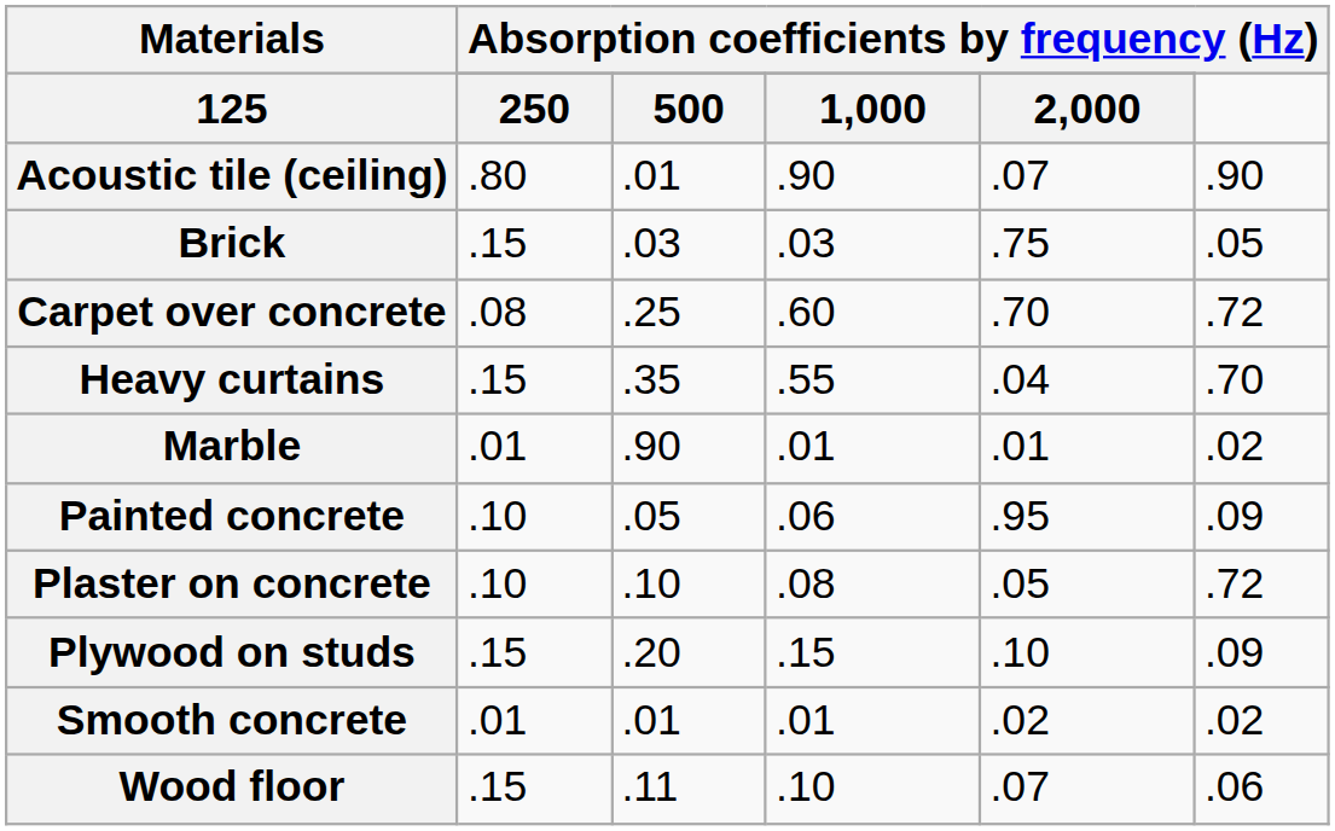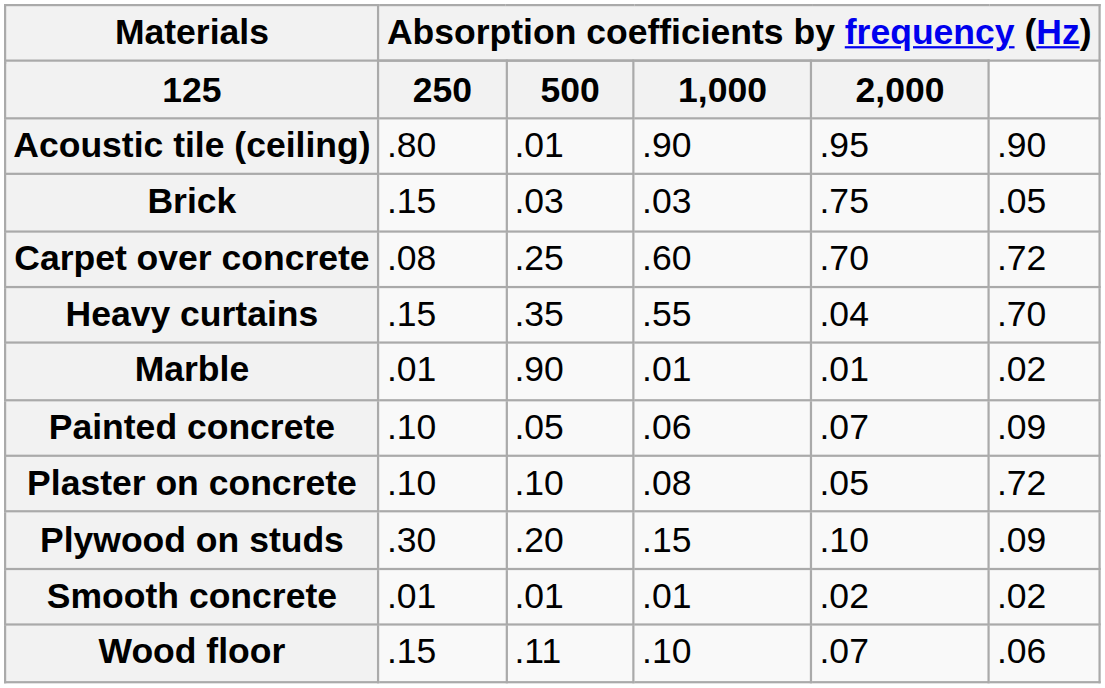 <table class="wikitable sortable" border="1">
 <tr>
 <th rowspan="2">Materials</th>
 <th colspan="5">Absorption coefficients by <a href='#'>frequency</a> (<a href='#'>Hz</a>)</th>
 </tr>
 <tr>
 </tr>
 <tr>
 <th>125</th>
 <th>250</th>
 <th>500</th>
 <th>1,000</th>
 <th>2,000</th>
 </tr>
 <tr>
 <th>Acoustic tile (ceiling)</th>
 <td>.80</td>
 <td>.01</td>
 <td>.90</td>
-<td>.07</td>
+<td>.95</td>
 <td>.90</td>
 </tr>
 <tr>
 <th>Brick</th>
 <td>.15</td>
 <td>.03</td>
 <td>.03</td>
 <td>.75</td>
 <td>.05</td>
 </tr>
 <tr>
 <th>Carpet over concrete</th>
 <td>.08</td>
 <td>.25</td>
 <td>.60</td>
 <td>.70</td>
 <td>.72</td>
 </tr>
 <tr>
 <th>Heavy curtains</th>
 <td>.15</td>
 <td>.35</td>
 <td>.55</td>
 <td>.04</td>
 <td>.70</td>
 </tr>
 <tr>
 <th>Marble</th>
 <td>.01</td>
 <td>.90</td>
 <td>.01</td>
 <td>.01</td>
 <td>.02</td>
 </tr>
 <tr>
 <th>Painted concrete</th>
 <td>.10</td>
 <td>.05</td>
 <td>.06</td>
-<td>.95</td>
+<td>.07</td>
 <td>.09</td>
 </tr>
 <tr>
 <th>Plaster on concrete</th>
 <td>.10</td>
 <td>.10</td>
 <td>.08</td>
 <td>.05</td>
 <td>.72</td>
 </tr>
 <tr>
 <th>Plywood on studs</th>
-<td>.15</td>
+<td>.30</td>
 <td>.20</td>
 <td>.15</td>
 <td>.10</td>
 <td>.09</td>
 </tr>
 <tr>
 <th>Smooth concrete</th>
 <td>.01</td>
 <td>.01</td>
 <td>.01</td>
 <td>.02</td>
 <td>.02</td>
 </tr>
 <tr>
 <th>Wood floor</th>
 <td>.15</td>
 <td>.11</td>
 <td>.10</td>
 <td>.07</td>
 <td>.06</td>
 </tr>
 </table>
